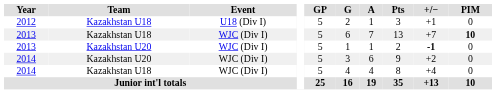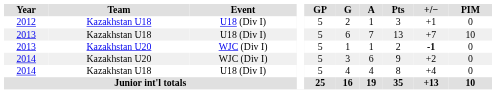 <table border="0" cellpadding="1" cellspacing="0" style="text-align:center; width:50em">
 <tr ALIGN="center" bgcolor="#e0e0e0">
 <th>Year</th>
 <th>Team</th>
 <th>Event</th>
 <th ALIGN="center" rowspan="99" bgcolor="#ffffff"> </th>
 <th>GP</th>
 <th>G</th>
 <th>A</th>
 <th>Pts</th>
 <th>+/−</th>
 <th>PIM</th>
 </tr>
 <tr ALIGN="center">
 <td><a href='#'>2012</a></td>
 <td><a href='#'>Kazakhstan U18</a></td>
 <td><a href='#'>U18</a> (Div I)</td>
 <td>5</td>
 <td>2</td>
 <td>1</td>
 <td>3</td>
 <td>+1</td>
 <td>0</td>
 </tr>
 <tr ALIGN="center" bgcolor="#f0f0f0">
 <td><a href='#'>2013</a></td>
 <td>Kazakhstan U18</td>
-<td><a href='#'>WJC</a> (Div I)</td>
+<td>U18 (Div I)</td>
 <td>5</td>
 <td>6</td>
 <td>7</td>
 <td>13</td>
 <td>+7</td>
-<td><strong>10</strong></td>
+<td>10</td>
 </tr>
 <tr ALIGN="center">
 <td><a href='#'>2013</a></td>
 <td><a href='#'>Kazakhstan U20</a></td>
 <td><a href='#'>WJC</a> (Div I)</td>
 <td>5</td>
 <td>1</td>
 <td>1</td>
 <td>2</td>
 <td><strong>-1</strong></td>
 <td>0</td>
 </tr>
 <tr ALIGN="center" bgcolor="#f0f0f0">
 <td><a href='#'>2014</a></td>
 <td>Kazakhstan U20</td>
 <td>WJC (Div I)</td>
 <td>5</td>
 <td>3</td>
 <td>6</td>
 <td>9</td>
 <td>+2</td>
 <td>0</td>
 </tr>
 <tr ALIGN="center">
 <td><a href='#'>2014</a></td>
 <td>Kazakhstan U18</td>
-<td>WJC (Div I)</td>
+<td>U18 (Div I)</td>
 <td>5</td>
 <td>4</td>
 <td>4</td>
 <td>8</td>
 <td>+4</td>
 <td>0</td>
 </tr>
 <tr style="text-align:center; background:#e0e0e0;">
 <th colspan=3>Junior int'l totals</th>
 <th>25</th>
 <th>16</th>
 <th>19</th>
 <th>35</th>
 <th>+13</th>
 <th>10</th>
 </tr>
 </table>
